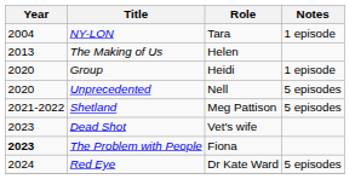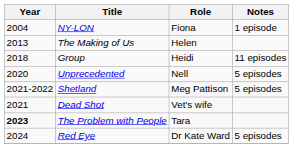 <table class="wikitable sortable">
 <tr>
 <th>Year</th>
 <th>Title</th>
 <th>Role</th>
 <th class="unsortable">Notes</th>
 </tr>
 <tr>
 <td>2004</td>
 <td><em><a href='#'>NY-LON</a></em></td>
-<td>Tara</td>
+<td>Fiona</td>
 <td>1 episode</td>
 </tr>
 <tr>
 <td>2013</td>
 <td><em>The Making of Us</em></td>
 <td>Helen</td>
 <td></td>
 </tr>
 <tr>
-<td>2020</td>
+<td>2018</td>
 <td><em>Group</em></td>
 <td>Heidi</td>
-<td>1 episode</td>
+<td>11 episodes</td>
 </tr>
 <tr>
 <td>2020</td>
 <td><em><a href='#'> Unprecedented</a></em></td>
 <td>Nell</td>
 <td>5 episodes</td>
 </tr>
 <tr>
 <td>2021-2022</td>
 <td><em><a href='#'>Shetland</a></em></td>
 <td>Meg Pattison</td>
 <td>5 episodes</td>
 </tr>
 <tr>
-<td>2023</td>
+<td>2021</td>
 <td><em><a href='#'> Dead Shot</a></em></td>
 <td>Vet's wife</td>
 <td></td>
 </tr>
 <tr>
 <td><strong>2023</strong></td>
 <td><em><a href='#'>The Problem with People</a></em></td>
-<td>Fiona</td>
+<td>Tara</td>
 <td></td>
 </tr>
 <tr>
 <td>2024</td>
 <td><em><a href='#'>Red Eye</a></em></td>
 <td>Dr Kate Ward</td>
 <td>5 episodes</td>
 </tr>
 <tr>
 </tr>
 </table>
